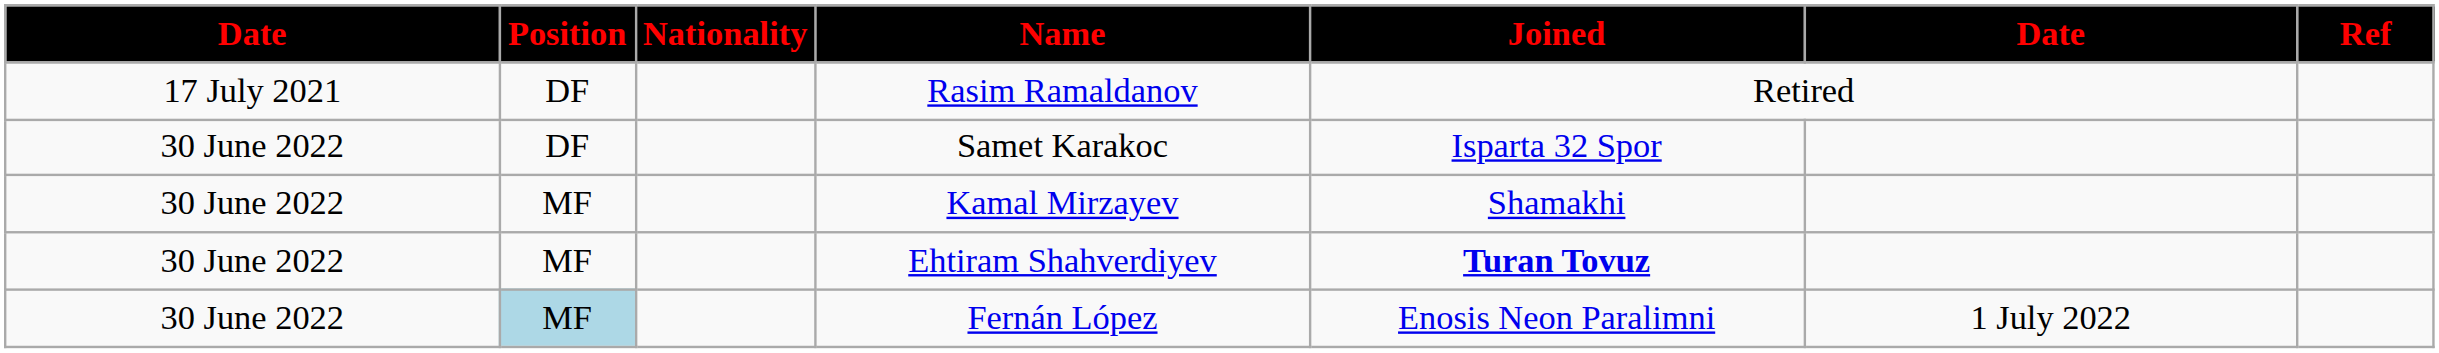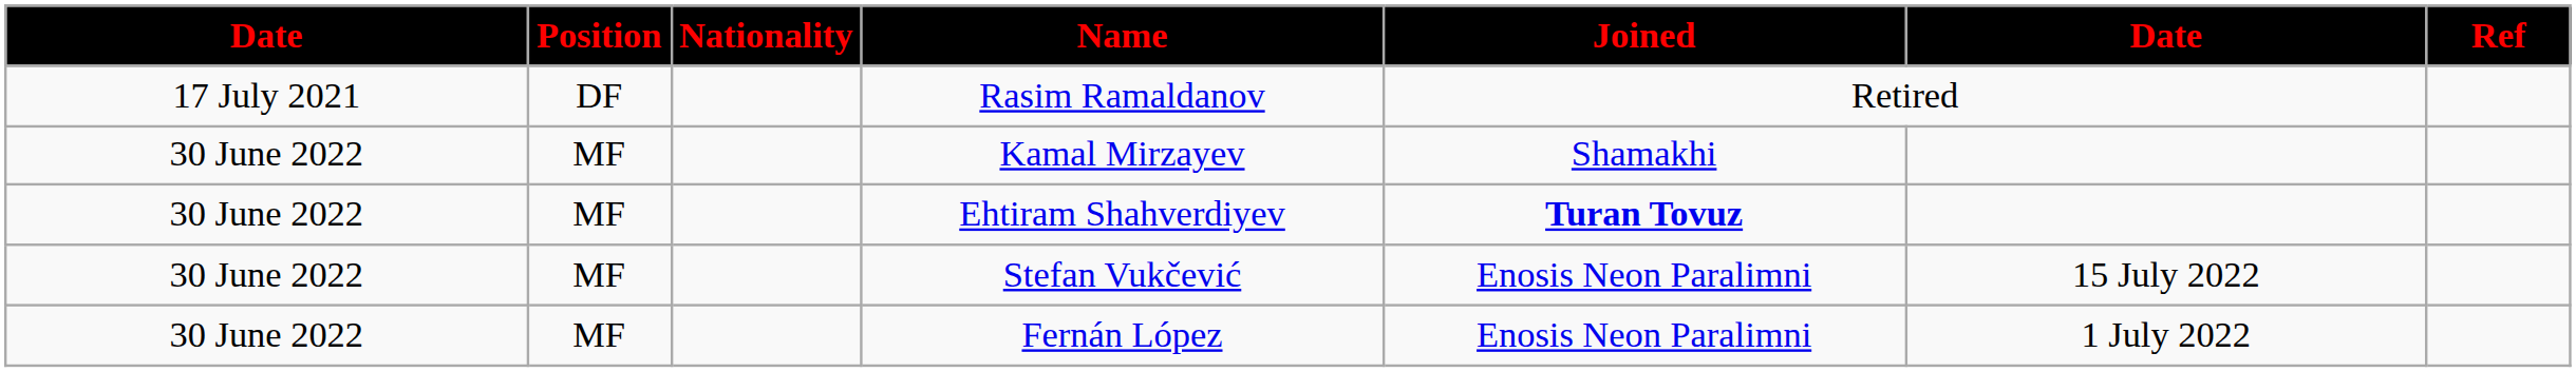 <table class="wikitable"  style="text-align:center; font-size:90%; ">
 <tr>
 <th style="background:#000000; color:#FF0000; width:200px;">Date</th>
 <th style="background:#000000; color:#FF0000; width:50px;">Position</th>
 <th style="background:#000000; color:#FF0000; width:50px;">Nationality</th>
 <th style="background:#000000; color:#FF0000; width:200px;">Name</th>
 <th style="background:#000000; color:#FF0000; width:200px;">Joined</th>
 <th style="background:#000000; color:#FF0000; width:200px;">Date</th>
 <th style="background:#000000; color:#FF0000; width:50px;">Ref</th>
 </tr>
 <tr>
 <td>17 July 2021</td>
 <td>DF</td>
 <td></td>
 <td><a href='#'>Rasim Ramaldanov</a></td>
 <td colspan="2">Retired</td>
-<td></td>
-</tr>
-<tr>
-<td>30 June 2022</td>
-<td>DF</td>
-<td></td>
-<td>Samet Karakoc</td>
-<td><a href='#'>Isparta 32 Spor</a></td>
-<td></td>
 <td></td>
 </tr>
 <tr>
 <td>30 June 2022</td>
 <td>MF</td>
 <td></td>
 <td><a href='#'>Kamal Mirzayev</a></td>
 <td><a href='#'>Shamakhi</a></td>
 <td></td>
 <td></td>
 </tr>
 <tr>
 <td>30 June 2022</td>
 <td>MF</td>
 <td></td>
 <td><a href='#'>Ehtiram Shahverdiyev</a></td>
 <td><strong><a href='#'>Turan Tovuz</a></strong></td>
 <td></td>
 <td></td>
 </tr>
 <tr>
 <td>30 June 2022</td>
-<td style="background: lightblue;">MF</td>
+<td>MF</td>
+<td></td>
+<td><a href='#'>Stefan Vukčević</a></td>
+<td><a href='#'>Enosis Neon Paralimni</a></td>
+<td>15 July 2022</td>
+<td></td>
+</tr>
+<tr>
+<td>30 June 2022</td>
+<td>MF</td>
 <td></td>
 <td><a href='#'>Fernán López</a></td>
 <td><a href='#'>Enosis Neon Paralimni</a></td>
 <td>1 July 2022</td>
 <td></td>
 </tr>
 </table>
